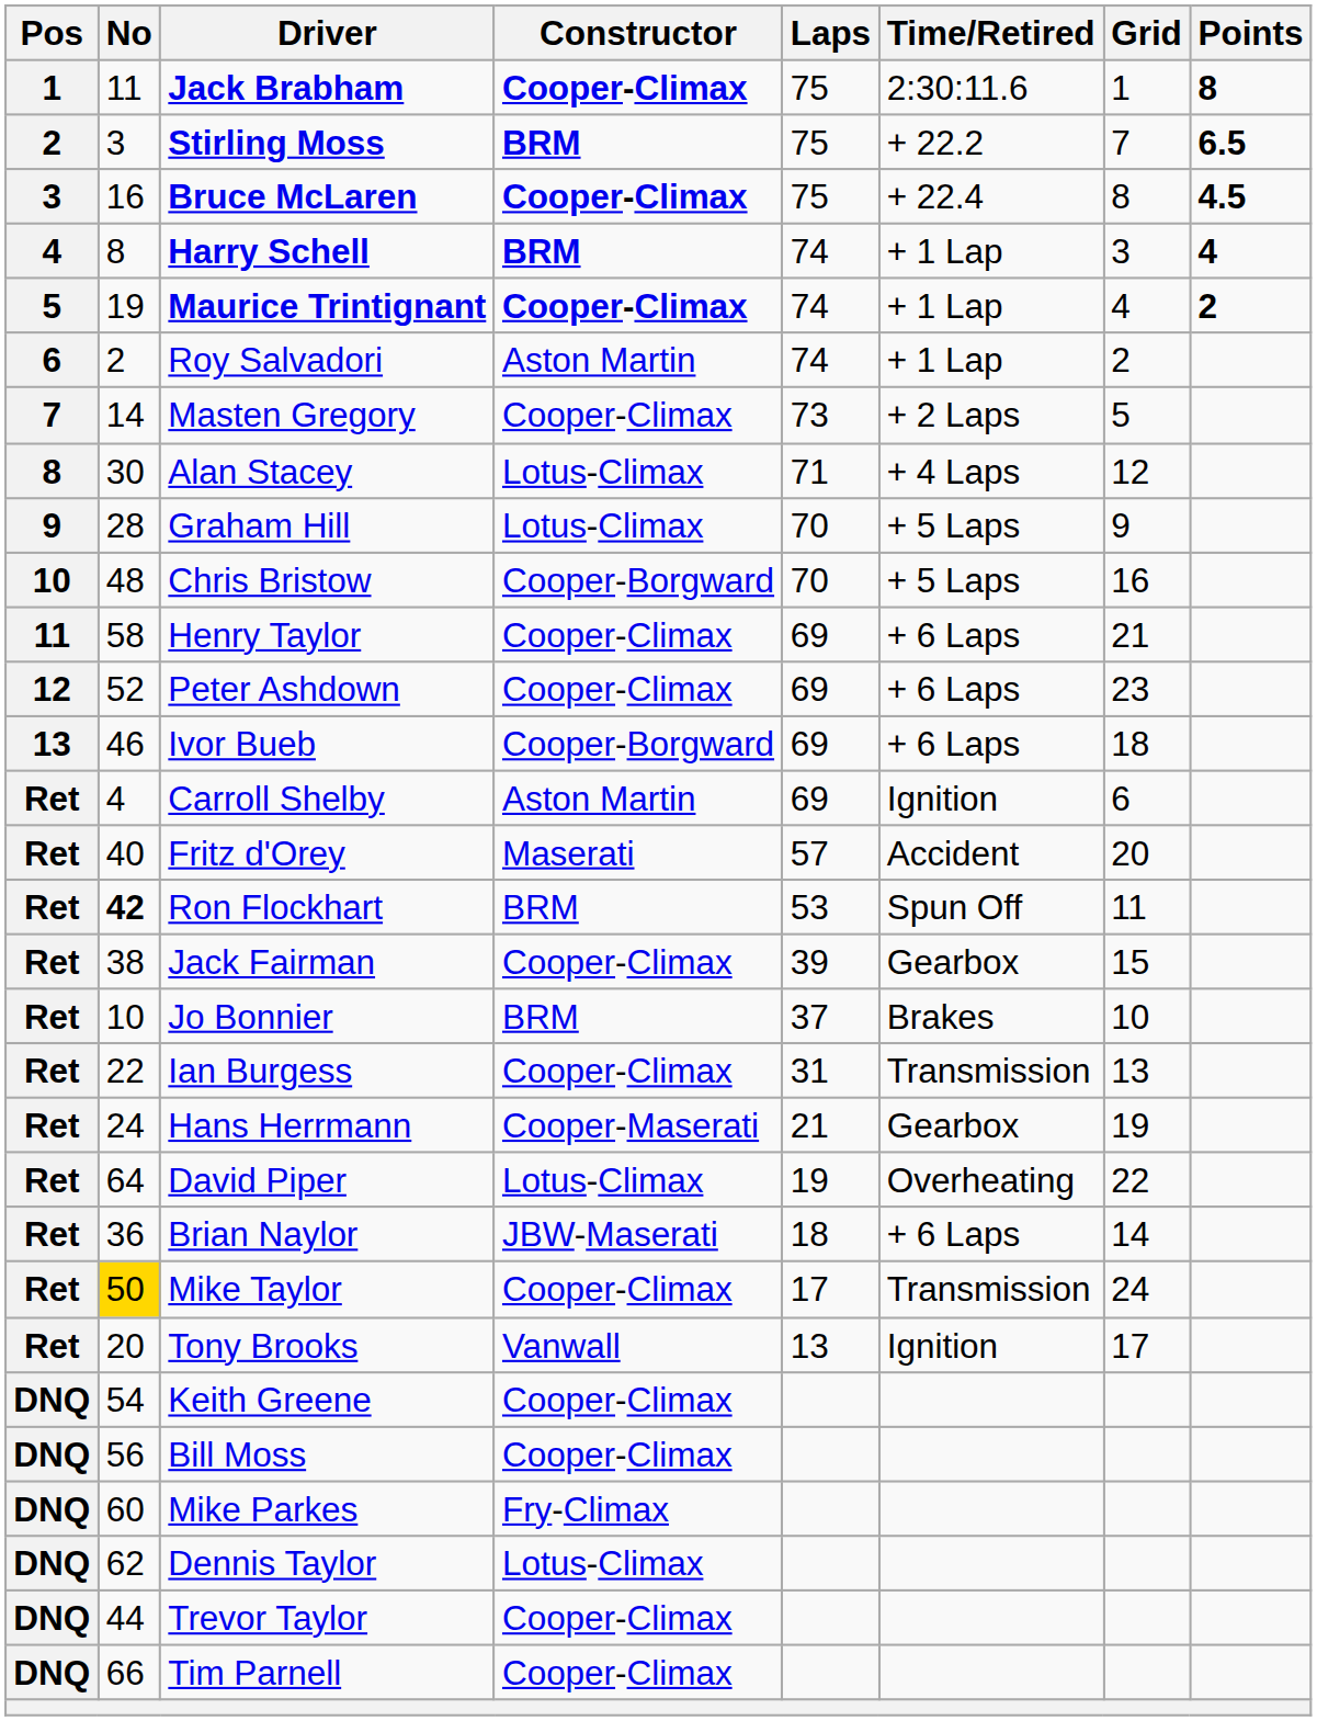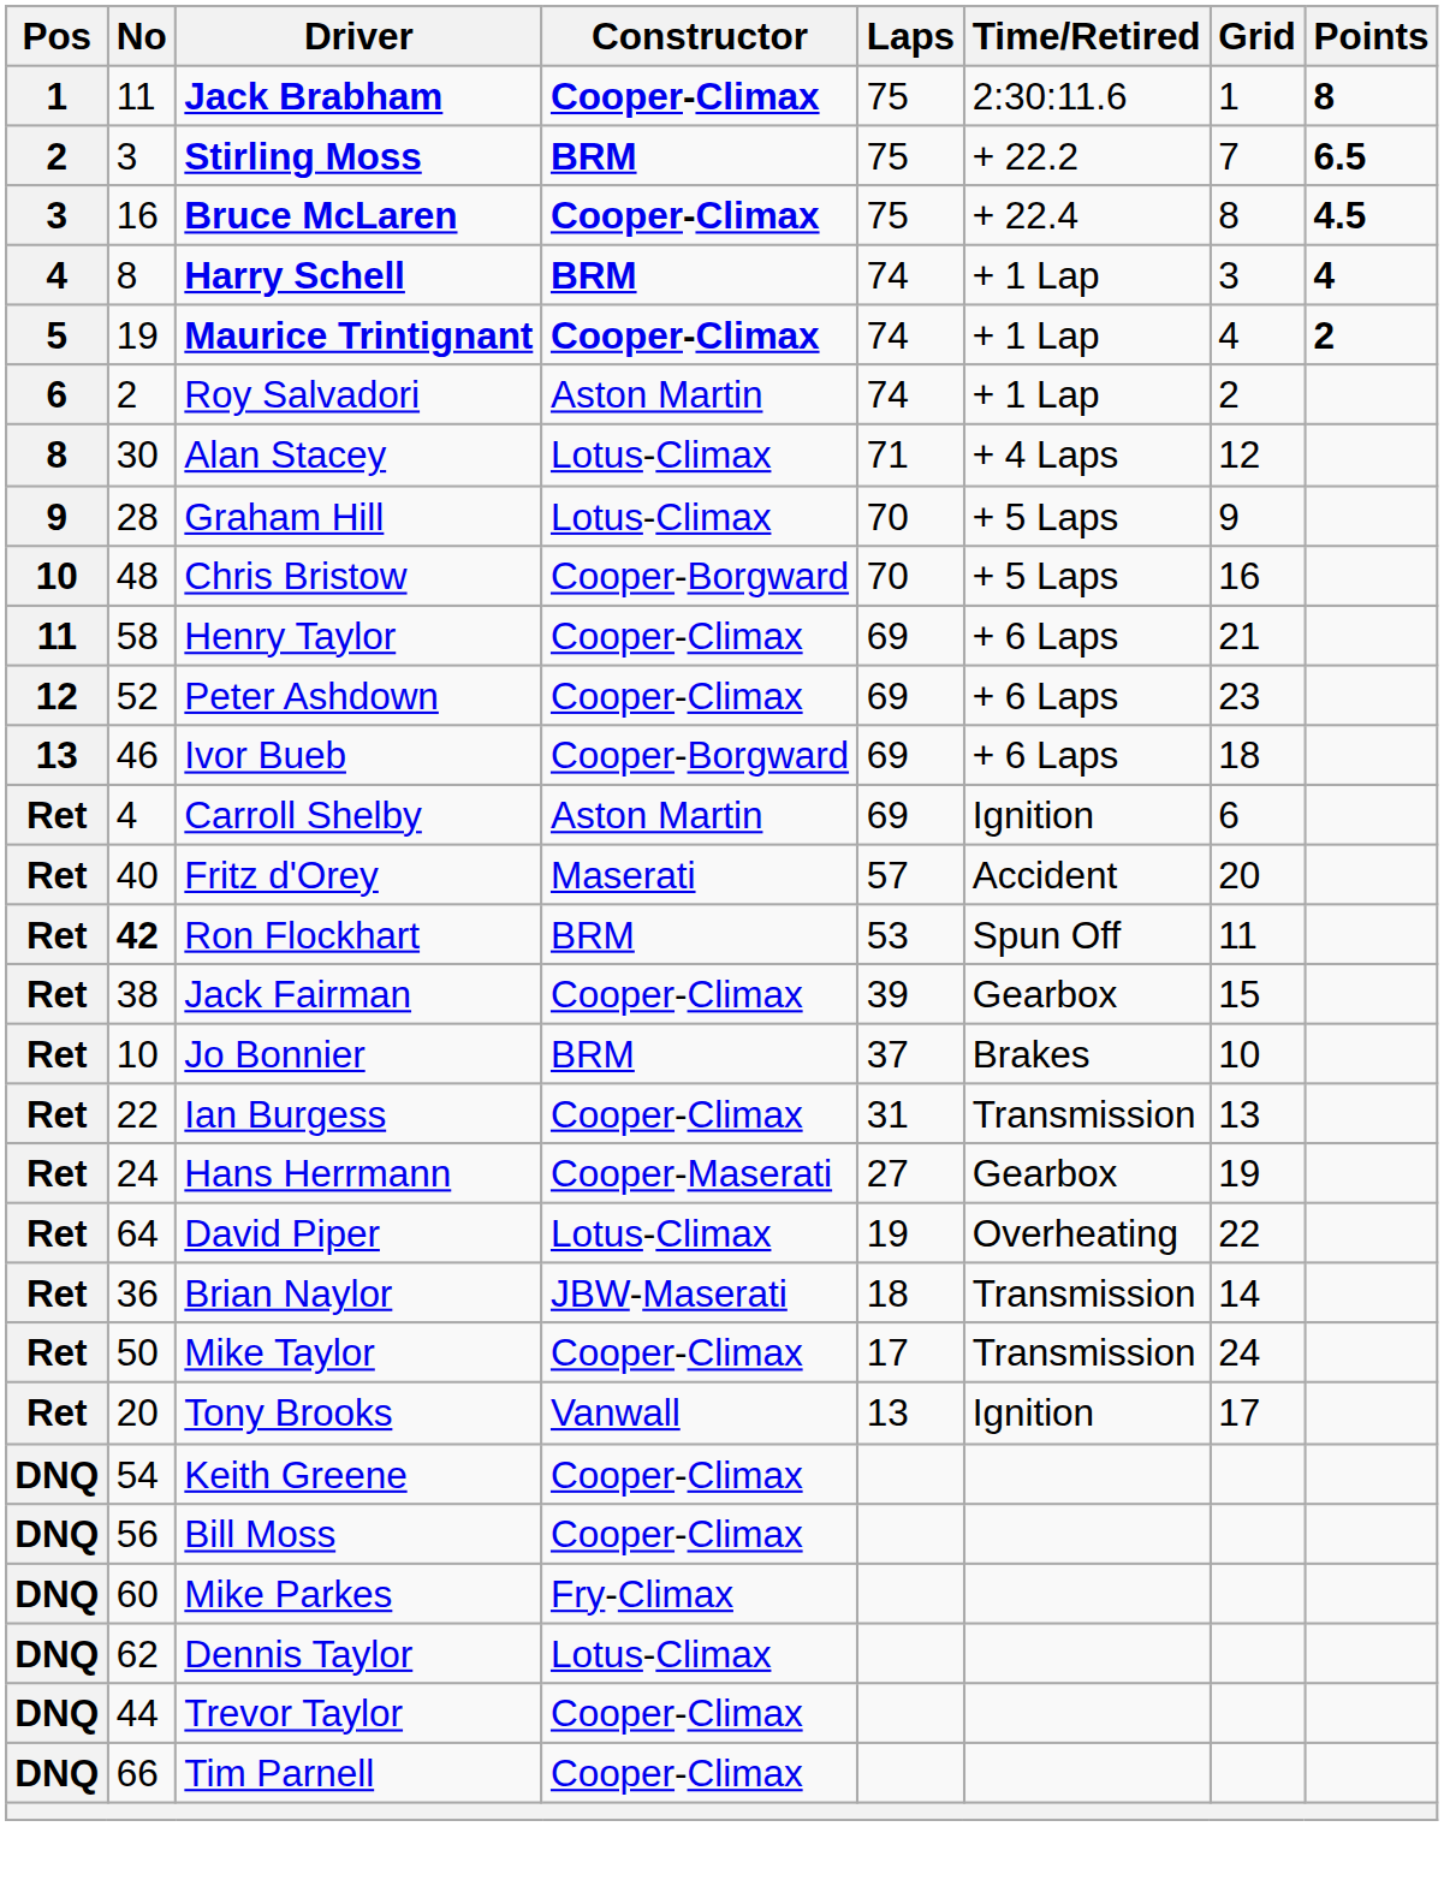 <table class="wikitable" style="font-size: 95%;">
 <tr>
 <th>Pos</th>
 <th>No</th>
 <th>Driver</th>
 <th>Constructor</th>
 <th>Laps</th>
 <th>Time/Retired</th>
 <th>Grid</th>
 <th>Points</th>
 </tr>
 <tr>
 <th>1</th>
 <td>11</td>
 <td> <strong><a href='#'>Jack Brabham</a></strong></td>
 <td><strong><a href='#'>Cooper</a>-<a href='#'>Climax</a></strong></td>
 <td>75</td>
 <td>2:30:11.6</td>
 <td>1</td>
 <td><strong>8</strong></td>
 </tr>
 <tr>
 <th>2</th>
 <td>3</td>
 <td> <strong><a href='#'>Stirling Moss</a></strong></td>
 <td><strong><a href='#'>BRM</a></strong></td>
 <td>75</td>
 <td>+ 22.2</td>
 <td>7</td>
 <td><strong>6.5</strong></td>
 </tr>
 <tr>
 <th>3</th>
 <td>16</td>
 <td> <strong><a href='#'>Bruce McLaren</a></strong></td>
 <td><strong><a href='#'>Cooper</a>-<a href='#'>Climax</a></strong></td>
 <td>75</td>
 <td>+ 22.4</td>
 <td>8</td>
 <td><strong>4.5</strong></td>
 </tr>
 <tr>
 <th>4</th>
 <td>8</td>
 <td> <strong><a href='#'>Harry Schell</a></strong></td>
 <td><strong><a href='#'>BRM</a></strong></td>
 <td>74</td>
 <td>+ 1 Lap</td>
 <td>3</td>
 <td><strong>4</strong></td>
 </tr>
 <tr>
 <th>5</th>
 <td>19</td>
 <td> <strong><a href='#'>Maurice Trintignant</a></strong></td>
 <td><strong><a href='#'>Cooper</a>-<a href='#'>Climax</a></strong></td>
 <td>74</td>
 <td>+ 1 Lap</td>
 <td>4</td>
 <td><strong>2</strong></td>
 </tr>
 <tr>
 <th>6</th>
 <td>2</td>
 <td> <a href='#'>Roy Salvadori</a></td>
 <td><a href='#'>Aston Martin</a></td>
 <td>74</td>
 <td>+ 1 Lap</td>
 <td>2</td>
-<td> </td>
-</tr>
-<tr>
-<th>7</th>
-<td>14</td>
-<td> <a href='#'>Masten Gregory</a></td>
-<td><a href='#'>Cooper</a>-<a href='#'>Climax</a></td>
-<td>73</td>
-<td>+ 2 Laps</td>
-<td>5</td>
 <td> </td>
 </tr>
 <tr>
 <th>8</th>
 <td>30</td>
 <td> <a href='#'>Alan Stacey</a></td>
 <td><a href='#'>Lotus</a>-<a href='#'>Climax</a></td>
 <td>71</td>
 <td>+ 4 Laps</td>
 <td>12</td>
 <td> </td>
 </tr>
 <tr>
 <th>9</th>
 <td>28</td>
 <td> <a href='#'>Graham Hill</a></td>
 <td><a href='#'>Lotus</a>-<a href='#'>Climax</a></td>
 <td>70</td>
 <td>+ 5 Laps</td>
 <td>9</td>
 <td> </td>
 </tr>
 <tr>
 <th>10</th>
 <td>48</td>
 <td> <a href='#'>Chris Bristow</a></td>
 <td><a href='#'>Cooper</a>-<a href='#'>Borgward</a></td>
 <td>70</td>
 <td>+ 5 Laps</td>
 <td>16</td>
 <td> </td>
 </tr>
 <tr>
 <th>11</th>
 <td>58</td>
 <td> <a href='#'>Henry Taylor</a></td>
 <td><a href='#'>Cooper</a>-<a href='#'>Climax</a></td>
 <td>69</td>
 <td>+ 6 Laps</td>
 <td>21</td>
 <td> </td>
 </tr>
 <tr>
 <th>12</th>
 <td>52</td>
 <td> <a href='#'>Peter Ashdown</a></td>
 <td><a href='#'>Cooper</a>-<a href='#'>Climax</a></td>
 <td>69</td>
 <td>+ 6 Laps</td>
 <td>23</td>
 <td> </td>
 </tr>
 <tr>
 <th>13</th>
 <td>46</td>
 <td> <a href='#'>Ivor Bueb</a></td>
 <td><a href='#'>Cooper</a>-<a href='#'>Borgward</a></td>
 <td>69</td>
 <td>+ 6 Laps</td>
 <td>18</td>
 <td> </td>
 </tr>
 <tr>
 <th>Ret</th>
 <td>4</td>
 <td> <a href='#'>Carroll Shelby</a></td>
 <td><a href='#'>Aston Martin</a></td>
 <td>69</td>
 <td>Ignition</td>
 <td>6</td>
 <td> </td>
 </tr>
 <tr>
 <th>Ret</th>
 <td>40</td>
 <td> <a href='#'>Fritz d'Orey</a></td>
 <td><a href='#'>Maserati</a></td>
 <td>57</td>
 <td>Accident</td>
 <td>20</td>
 <td> </td>
 </tr>
 <tr>
 <th>Ret</th>
 <td><strong>42</strong></td>
 <td> <a href='#'>Ron Flockhart</a></td>
 <td><a href='#'>BRM</a></td>
 <td>53</td>
 <td>Spun Off</td>
 <td>11</td>
 <td> </td>
 </tr>
 <tr>
 <th>Ret</th>
 <td>38</td>
 <td> <a href='#'>Jack Fairman</a></td>
 <td><a href='#'>Cooper</a>-<a href='#'>Climax</a></td>
 <td>39</td>
 <td>Gearbox</td>
 <td>15</td>
 <td> </td>
 </tr>
 <tr>
 <th>Ret</th>
 <td>10</td>
 <td> <a href='#'>Jo Bonnier</a></td>
 <td><a href='#'>BRM</a></td>
 <td>37</td>
 <td>Brakes</td>
 <td>10</td>
 <td> </td>
 </tr>
 <tr>
 <th>Ret</th>
 <td>22</td>
 <td> <a href='#'>Ian Burgess</a></td>
 <td><a href='#'>Cooper</a>-<a href='#'>Climax</a></td>
 <td>31</td>
 <td>Transmission</td>
 <td>13</td>
 <td> </td>
 </tr>
 <tr>
 <th>Ret</th>
 <td>24</td>
 <td> <a href='#'>Hans Herrmann</a></td>
 <td><a href='#'>Cooper</a>-<a href='#'>Maserati</a></td>
-<td>21</td>
+<td>27</td>
 <td>Gearbox</td>
 <td>19</td>
 <td> </td>
 </tr>
 <tr>
 <th>Ret</th>
 <td>64</td>
 <td> <a href='#'>David Piper</a></td>
 <td><a href='#'>Lotus</a>-<a href='#'>Climax</a></td>
 <td>19</td>
 <td>Overheating</td>
 <td>22</td>
 <td> </td>
 </tr>
 <tr>
 <th>Ret</th>
 <td>36</td>
 <td> <a href='#'>Brian Naylor</a></td>
 <td><a href='#'>JBW</a>-<a href='#'>Maserati</a></td>
 <td>18</td>
-<td>+ 6 Laps</td>
+<td>Transmission</td>
 <td>14</td>
 <td> </td>
 </tr>
 <tr>
 <th>Ret</th>
-<td style="background: gold;">50</td>
+<td>50</td>
 <td> <a href='#'>Mike Taylor</a></td>
 <td><a href='#'>Cooper</a>-<a href='#'>Climax</a></td>
 <td>17</td>
 <td>Transmission</td>
 <td>24</td>
 <td> </td>
 </tr>
 <tr>
 <th>Ret</th>
 <td>20</td>
 <td> <a href='#'>Tony Brooks</a></td>
 <td><a href='#'>Vanwall</a></td>
 <td>13</td>
 <td>Ignition</td>
 <td>17</td>
 <td> </td>
 </tr>
 <tr>
 <th>DNQ</th>
 <td>54</td>
 <td> <a href='#'>Keith Greene</a></td>
 <td><a href='#'>Cooper</a>-<a href='#'>Climax</a></td>
 <td> </td>
 <td> </td>
 <td> </td>
 <td> </td>
 </tr>
 <tr>
 <th>DNQ</th>
 <td>56</td>
 <td> <a href='#'>Bill Moss</a></td>
 <td><a href='#'>Cooper</a>-<a href='#'>Climax</a></td>
 <td> </td>
 <td> </td>
 <td> </td>
 <td> </td>
 </tr>
 <tr>
 <th>DNQ</th>
 <td>60</td>
 <td> <a href='#'>Mike Parkes</a></td>
 <td><a href='#'>Fry</a>-<a href='#'>Climax</a></td>
 <td> </td>
 <td> </td>
 <td> </td>
 <td> </td>
 </tr>
 <tr>
 <th>DNQ</th>
 <td>62</td>
 <td> <a href='#'>Dennis Taylor</a></td>
 <td><a href='#'>Lotus</a>-<a href='#'>Climax</a></td>
 <td> </td>
 <td> </td>
 <td> </td>
 <td> </td>
 </tr>
 <tr>
 <th>DNQ</th>
 <td>44</td>
 <td> <a href='#'>Trevor Taylor</a></td>
 <td><a href='#'>Cooper</a>-<a href='#'>Climax</a></td>
 <td> </td>
 <td> </td>
 <td> </td>
 <td> </td>
 </tr>
 <tr>
 <th>DNQ</th>
 <td>66</td>
 <td> <a href='#'>Tim Parnell</a></td>
 <td><a href='#'>Cooper</a>-<a href='#'>Climax</a></td>
 <td> </td>
 <td> </td>
 <td> </td>
 <td> </td>
 </tr>
 <tr>
 <th colspan="8"></th>
 </tr>
 </table>
